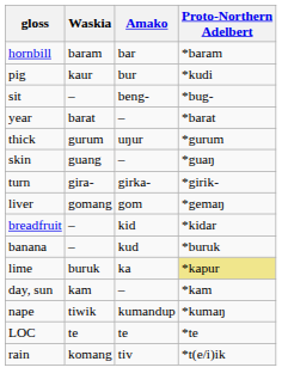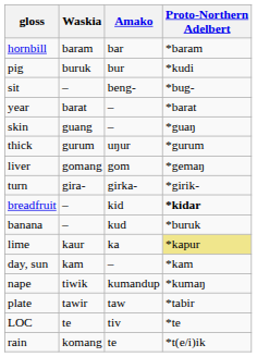 <table class="wikitable sortable">
 <tr>
 <th>gloss</th>
 <th>Waskia</th>
 <th><a href='#'>Amako</a></th>
 <th><a href='#'>Proto-Northern<br>Adelbert</a></th>
 </tr>
 <tr>
 <td><a href='#'>hornbill</a></td>
 <td>baram</td>
 <td>bar</td>
 <td>*baram</td>
 </tr>
 <tr>
 <td>pig</td>
-<td>kaur</td>
+<td>buruk</td>
 <td>bur</td>
 <td>*kudi</td>
 </tr>
 <tr>
 <td>sit</td>
 <td>–</td>
 <td>beng-</td>
 <td>*bug-</td>
 </tr>
 <tr>
 <td>year</td>
 <td>barat</td>
 <td>–</td>
 <td>*barat</td>
 </tr>
 <tr>
+<td>skin</td>
+<td>guang</td>
+<td>–</td>
+<td>*guaŋ</td>
+</tr>
+<tr>
 <td>thick</td>
 <td>gurum</td>
 <td>uŋur</td>
 <td>*gurum</td>
 </tr>
 <tr>
-<td>skin</td>
-<td>guang</td>
-<td>–</td>
-<td>*guaŋ</td>
+<td>liver</td>
+<td>gomang</td>
+<td>gom</td>
+<td>*gemaŋ</td>
 </tr>
 <tr>
 <td>turn</td>
 <td>gira-</td>
 <td>girka-</td>
 <td>*girik-</td>
 </tr>
 <tr>
-<td>liver</td>
-<td>gomang</td>
-<td>gom</td>
-<td>*gemaŋ</td>
-</tr>
-<tr>
 <td><a href='#'>breadfruit</a></td>
 <td>–</td>
 <td>kid</td>
-<td>*kidar</td>
+<td><strong>*kidar</strong></td>
 </tr>
 <tr>
 <td>banana</td>
 <td>–</td>
 <td>kud</td>
 <td>*buruk</td>
 </tr>
 <tr>
 <td>lime</td>
-<td>buruk</td>
+<td>kaur</td>
 <td>ka</td>
 <td style="background: khaki;">*kapur</td>
 </tr>
 <tr>
 <td>day, sun</td>
 <td>kam</td>
 <td>–</td>
 <td>*kam</td>
 </tr>
 <tr>
 <td>nape</td>
 <td>tiwik</td>
 <td>kumandup</td>
 <td>*kumaŋ</td>
 </tr>
 <tr>
+<td>plate</td>
+<td>tawir</td>
+<td>taw</td>
+<td>*tabir</td>
+</tr>
+<tr>
 <td>LOC</td>
 <td>te</td>
-<td>te</td>
+<td>tiv</td>
 <td>*te</td>
 </tr>
 <tr>
 <td>rain</td>
 <td>komang</td>
-<td>tiv</td>
+<td>te</td>
 <td>*t(e/i)ik</td>
 </tr>
 </table>
